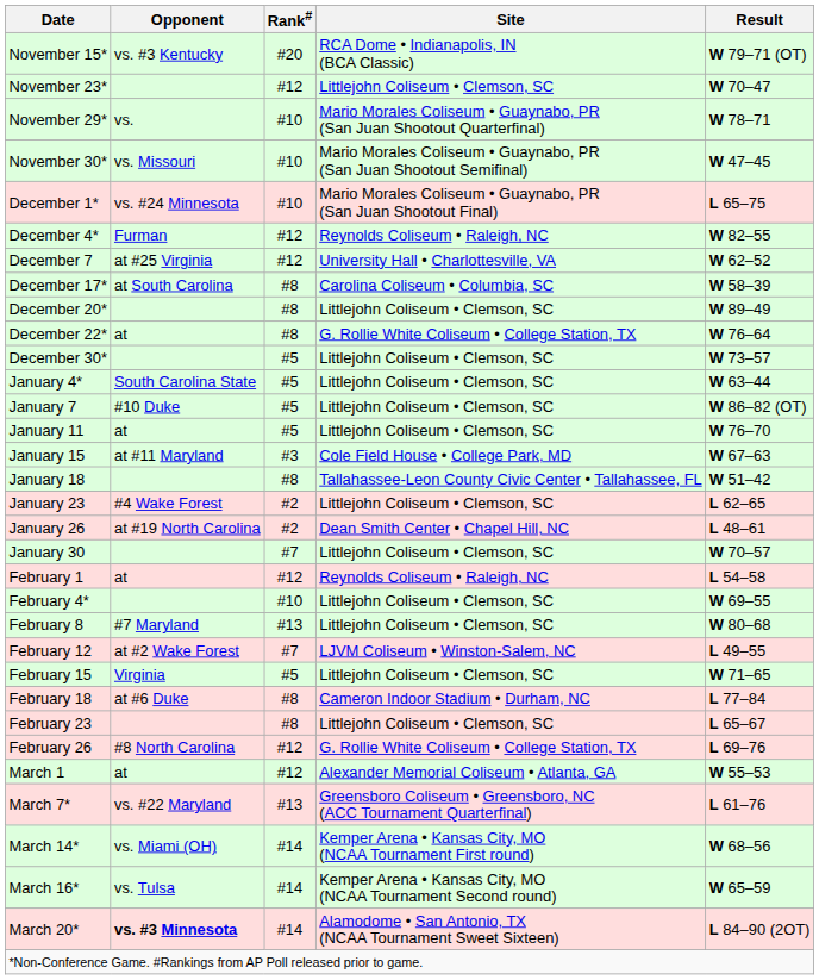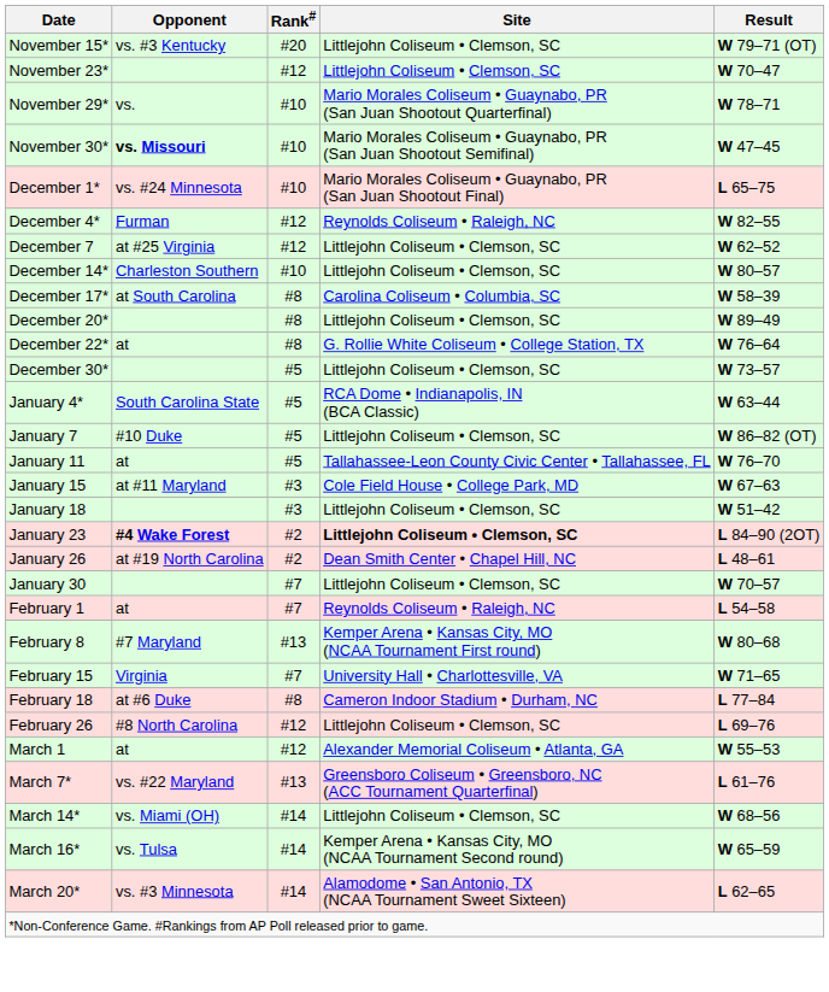 <table class="wikitable" style="font-size:95%;">
 <tr>
 <th>Date</th>
 <th>Opponent</th>
 <th>Rank<sup>#</sup></th>
 <th>Site</th>
 <th>Result</th>
 </tr>
 <tr style="background: #ddffdd;">
 <td>November 15*</td>
 <td>vs. #3 <a href='#'>Kentucky</a></td>
 <td align=center>#20</td>
-<td><a href='#'>RCA Dome</a> • <a href='#'>Indianapolis, IN</a><br>(BCA Classic)</td>
+<td>Littlejohn Coliseum • Clemson, SC</td>
 <td><strong>W</strong> 79–71 (OT)</td>
 </tr>
 <tr style="background: #ddffdd;">
 <td>November 23*</td>
 <td></td>
 <td align=center>#12</td>
 <td><a href='#'>Littlejohn Coliseum</a> • <a href='#'>Clemson, SC</a></td>
 <td><strong>W</strong> 70–47</td>
 </tr>
 <tr style="background: #ddffdd;">
 <td>November 29*</td>
 <td>vs. </td>
 <td align=center>#10</td>
 <td><a href='#'>Mario Morales Coliseum</a> • <a href='#'>Guaynabo, PR</a><br>(San Juan Shootout Quarterfinal)</td>
 <td><strong>W</strong> 78–71</td>
 </tr>
 <tr style="background: #ddffdd;">
 <td>November 30*</td>
-<td>vs. <a href='#'>Missouri</a></td>
+<td><strong>vs. <a href='#'>Missouri</a></strong></td>
 <td align=center>#10</td>
 <td>Mario Morales Coliseum • Guaynabo, PR<br>(San Juan Shootout Semifinal)</td>
 <td><strong>W</strong> 47–45</td>
 </tr>
 <tr style="background: #ffdddd;">
 <td>December 1*</td>
 <td>vs. #24 <a href='#'>Minnesota</a></td>
 <td align=center>#10</td>
 <td>Mario Morales Coliseum • Guaynabo, PR<br>(San Juan Shootout Final)</td>
 <td><strong>L</strong> 65–75</td>
 </tr>
 <tr style="background: #ddffdd;">
 <td>December 4*</td>
 <td><a href='#'>Furman</a></td>
 <td align=center>#12</td>
 <td><a href='#'>Reynolds Coliseum</a> • <a href='#'>Raleigh, NC</a></td>
 <td><strong>W</strong> 82–55</td>
 </tr>
 <tr style="background: #ddffdd;">
 <td>December 7</td>
 <td>at #25 <a href='#'>Virginia</a></td>
 <td align=center>#12</td>
-<td><a href='#'>University Hall</a> • <a href='#'>Charlottesville, VA</a></td>
+<td>Littlejohn Coliseum • Clemson, SC</td>
 <td><strong>W</strong> 62–52</td>
+</tr>
+<tr style="background: #ddffdd;">
+<td>December 14*</td>
+<td><a href='#'>Charleston Southern</a></td>
+<td align=center>#10</td>
+<td>Littlejohn Coliseum • Clemson, SC</td>
+<td><strong>W</strong> 80–57</td>
 </tr>
 <tr style="background: #ddffdd;">
 <td>December 17*</td>
 <td>at <a href='#'>South Carolina</a></td>
 <td align=center>#8</td>
 <td><a href='#'>Carolina Coliseum</a> • <a href='#'>Columbia, SC</a></td>
 <td><strong>W</strong> 58–39</td>
 </tr>
 <tr style="background: #ddffdd;">
 <td>December 20*</td>
 <td></td>
 <td align=center>#8</td>
 <td>Littlejohn Coliseum • Clemson, SC</td>
 <td><strong>W</strong> 89–49</td>
 </tr>
 <tr style="background: #ddffdd;">
 <td>December 22*</td>
 <td>at </td>
 <td align=center>#8</td>
 <td><a href='#'>G. Rollie White Coliseum</a> • <a href='#'>College Station, TX</a></td>
 <td><strong>W</strong> 76–64</td>
 </tr>
 <tr style="background: #ddffdd;">
 <td>December 30*</td>
 <td></td>
 <td align=center>#5</td>
 <td>Littlejohn Coliseum • Clemson, SC</td>
 <td><strong>W</strong> 73–57</td>
 </tr>
 <tr style="background: #ddffdd;">
 <td>January 4*</td>
 <td><a href='#'>South Carolina State</a></td>
 <td align=center>#5</td>
-<td>Littlejohn Coliseum • Clemson, SC</td>
+<td><a href='#'>RCA Dome</a> • <a href='#'>Indianapolis, IN</a><br>(BCA Classic)</td>
 <td><strong>W</strong> 63–44</td>
 </tr>
 <tr style="background: #ddffdd;">
 <td>January 7</td>
 <td>#10 <a href='#'>Duke</a></td>
 <td align=center>#5</td>
 <td>Littlejohn Coliseum • Clemson, SC</td>
 <td><strong>W</strong> 86–82 (OT)</td>
 </tr>
 <tr style="background: #ddffdd;">
 <td>January 11</td>
 <td>at </td>
 <td align=center>#5</td>
-<td>Littlejohn Coliseum • Clemson, SC</td>
+<td><a href='#'>Tallahassee-Leon County Civic Center</a> • <a href='#'>Tallahassee, FL</a></td>
 <td><strong>W</strong> 76–70</td>
 </tr>
 <tr style="background: #ddffdd;">
 <td>January 15</td>
 <td>at #11 <a href='#'>Maryland</a></td>
 <td align=center>#3</td>
 <td><a href='#'>Cole Field House</a> • <a href='#'>College Park, MD</a></td>
 <td><strong>W</strong> 67–63</td>
 </tr>
 <tr style="background: #ddffdd;">
 <td>January 18</td>
 <td></td>
-<td align=center>#8</td>
-<td><a href='#'>Tallahassee-Leon County Civic Center</a> • <a href='#'>Tallahassee, FL</a></td>
+<td align=center>#3</td>
+<td>Littlejohn Coliseum • Clemson, SC</td>
 <td><strong>W</strong> 51–42</td>
 </tr>
 <tr style="background: #ffdddd;">
 <td>January 23</td>
-<td>#4 <a href='#'>Wake Forest</a></td>
+<td><strong>#4 <a href='#'>Wake Forest</a></strong></td>
 <td align=center>#2</td>
-<td>Littlejohn Coliseum • Clemson, SC</td>
-<td><strong>L</strong> 62–65</td>
+<td><strong>Littlejohn Coliseum • Clemson, SC</strong></td>
+<td><strong>L</strong> 84–90 (2OT)</td>
 </tr>
 <tr style="background: #ffdddd;">
 <td>January 26</td>
 <td>at #19 <a href='#'>North Carolina</a></td>
 <td align=center>#2</td>
 <td><a href='#'>Dean Smith Center</a> • <a href='#'>Chapel Hill, NC</a></td>
 <td><strong>L</strong> 48–61</td>
 </tr>
 <tr style="background: #ddffdd;">
 <td>January 30</td>
 <td></td>
 <td align=center>#7</td>
 <td>Littlejohn Coliseum • Clemson, SC</td>
 <td><strong>W</strong> 70–57</td>
 </tr>
 <tr style="background: #ffdddd;">
 <td>February 1</td>
 <td>at </td>
-<td align=center>#12</td>
+<td align=center>#7</td>
 <td><a href='#'>Reynolds Coliseum</a> • <a href='#'>Raleigh, NC</a></td>
 <td><strong>L</strong> 54–58</td>
-</tr>
-<tr style="background: #ddffdd;">
-<td>February 4*</td>
-<td></td>
-<td align=center>#10</td>
-<td>Littlejohn Coliseum • Clemson, SC</td>
-<td><strong>W</strong> 69–55</td>
 </tr>
 <tr style="background: #ddffdd;">
 <td>February 8</td>
 <td>#7 <a href='#'>Maryland</a></td>
 <td align=center>#13</td>
-<td>Littlejohn Coliseum • Clemson, SC</td>
+<td><a href='#'>Kemper Arena</a> • <a href='#'>Kansas City, MO</a><br>(<a href='#'>NCAA Tournament First round</a>)</td>
 <td><strong>W</strong> 80–68</td>
-</tr>
-<tr style="background: #ffdddd;">
-<td>February 12</td>
-<td>at #2 <a href='#'>Wake Forest</a></td>
-<td align=center>#7</td>
-<td><a href='#'>LJVM Coliseum</a> • <a href='#'>Winston-Salem, NC</a></td>
-<td><strong>L</strong> 49–55</td>
 </tr>
 <tr style="background: #ddffdd;">
 <td>February 15</td>
 <td><a href='#'>Virginia</a></td>
-<td align=center>#5</td>
-<td>Littlejohn Coliseum • Clemson, SC</td>
+<td align=center>#7</td>
+<td><a href='#'>University Hall</a> • <a href='#'>Charlottesville, VA</a></td>
 <td><strong>W</strong> 71–65</td>
 </tr>
 <tr style="background: #ffdddd;">
 <td>February 18</td>
 <td>at #6 <a href='#'>Duke</a></td>
 <td align=center>#8</td>
 <td><a href='#'>Cameron Indoor Stadium</a> • <a href='#'>Durham, NC</a></td>
 <td><strong>L</strong> 77–84</td>
 </tr>
 <tr style="background: #ffdddd;">
-<td>February 23</td>
-<td></td>
-<td align=center>#8</td>
-<td>Littlejohn Coliseum • Clemson, SC</td>
-<td><strong>L</strong> 65–67</td>
-</tr>
-<tr style="background: #ffdddd;">
 <td>February 26</td>
 <td>#8 <a href='#'>North Carolina</a></td>
 <td align=center>#12</td>
-<td><a href='#'>G. Rollie White Coliseum</a> • <a href='#'>College Station, TX</a></td>
+<td>Littlejohn Coliseum • Clemson, SC</td>
 <td><strong>L</strong> 69–76</td>
 </tr>
 <tr style="background: #ddffdd;">
 <td>March 1</td>
 <td>at </td>
 <td align=center>#12</td>
 <td><a href='#'>Alexander Memorial Coliseum</a> • <a href='#'>Atlanta, GA</a></td>
 <td><strong>W</strong> 55–53</td>
 </tr>
 <tr style="background: #ffdddd;">
 <td>March 7*</td>
 <td>vs. #22 <a href='#'>Maryland</a></td>
 <td align=center>#13</td>
 <td><a href='#'>Greensboro Coliseum</a> • <a href='#'>Greensboro, NC</a><br>(<a href='#'>ACC Tournament Quarterfinal</a>)</td>
 <td><strong>L</strong> 61–76</td>
 </tr>
 <tr style="background: #ddffdd;">
 <td>March 14*</td>
 <td>vs. <a href='#'>Miami (OH)</a></td>
 <td align=center>#14</td>
-<td><a href='#'>Kemper Arena</a> • <a href='#'>Kansas City, MO</a><br>(<a href='#'>NCAA Tournament First round</a>)</td>
+<td>Littlejohn Coliseum • Clemson, SC</td>
 <td><strong>W</strong> 68–56</td>
 </tr>
 <tr style="background: #ddffdd;">
 <td>March 16*</td>
 <td>vs. <a href='#'>Tulsa</a></td>
 <td align=center>#14</td>
 <td>Kemper Arena • Kansas City, MO<br>(NCAA Tournament Second round)</td>
 <td><strong>W</strong> 65–59</td>
 </tr>
 <tr style="background: #ffdddd;">
 <td>March 20*</td>
-<td><strong>vs. #3 <a href='#'>Minnesota</a></strong></td>
+<td>vs. #3 <a href='#'>Minnesota</a></td>
 <td align=center>#14</td>
 <td><a href='#'>Alamodome</a> • <a href='#'>San Antonio, TX</a><br>(NCAA Tournament Sweet Sixteen)</td>
-<td><strong>L</strong> 84–90 (2OT)</td>
+<td><strong>L</strong> 62–65</td>
 </tr>
 <tr style="background:#f9f9f9;">
 <td colspan=5><small>*Non-Conference Game. #Rankings from AP Poll released prior to game.</small></td>
 </tr>
 </table>
